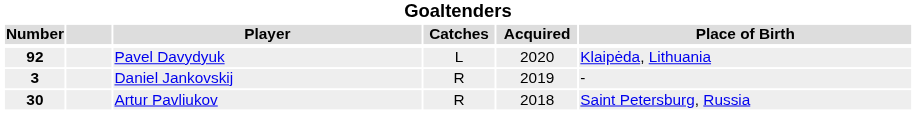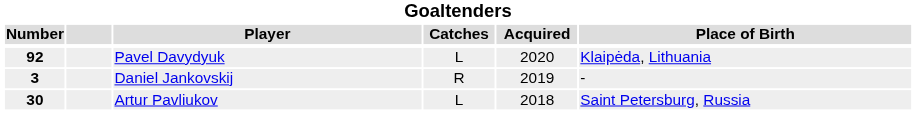 <table width=75%>
 <tr>
 <th colspan=6><big>Goaltenders</big></th>
 </tr>
 <tr bgcolor="#dddddd">
 <th width=5%>Number</th>
 <th width=5%></th>
 <th !width=15%>Player</th>
 <th width=8%>Catches</th>
 <th width=9%>Acquired</th>
 <th width=37%>Place of Birth</th>
 </tr>
 <tr>
 </tr>
 <tr bgcolor="#eeeeee">
 <td align=center><strong>92</strong></td>
 <td align=center></td>
 <td><a href='#'>Pavel Davydyuk</a></td>
 <td align=center>L</td>
 <td align=center>2020</td>
 <td><a href='#'>Klaipėda</a>, <a href='#'>Lithuania</a></td>
 </tr>
 <tr bgcolor="#eeeeee">
 <td align=center><strong>3</strong></td>
 <td align=center></td>
 <td><a href='#'>Daniel Jankovskij</a></td>
 <td align=center>R</td>
 <td align=center>2019</td>
 <td>-</td>
 </tr>
 <tr bgcolor="#eeeeee">
 <td align=center><strong>30</strong></td>
 <td align=center></td>
 <td><a href='#'>Artur Pavliukov</a></td>
-<td align=center>R</td>
+<td align=center>L</td>
 <td align=center>2018</td>
 <td><a href='#'>Saint Petersburg</a>, <a href='#'>Russia</a></td>
 </tr>
 </table>
